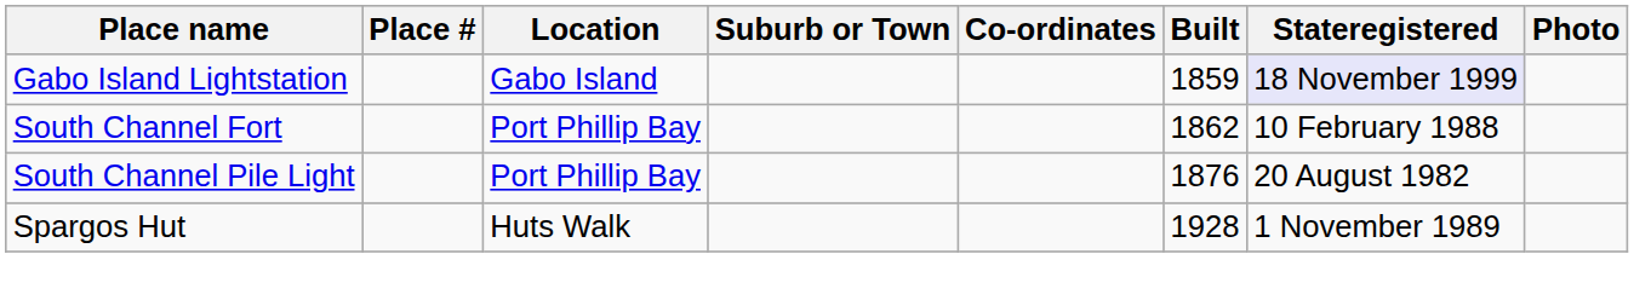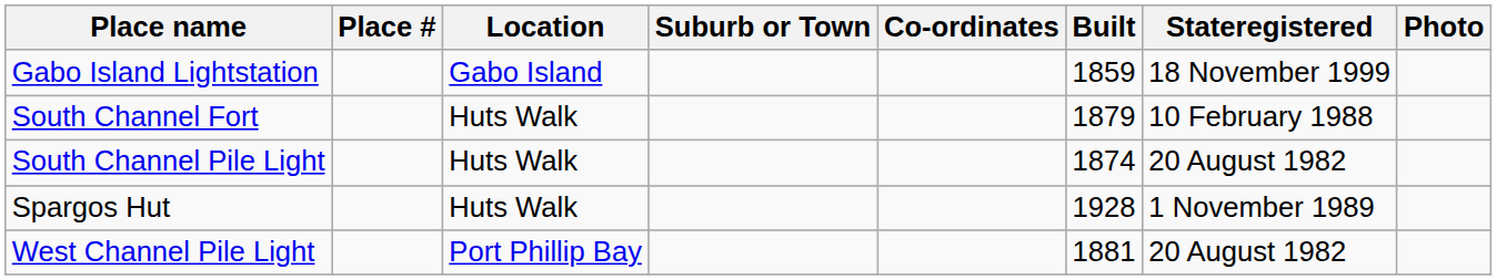 <table class="wikitable sortable">
 <tr>
 <th>Place name</th>
 <th>Place #</th>
 <th>Location</th>
 <th>Suburb or Town</th>
 <th>Co-ordinates</th>
 <th>Built</th>
 <th>Stateregistered</th>
 <th class="unsortable">Photo</th>
 </tr>
 <tr>
 <td><a href='#'>Gabo Island Lightstation</a></td>
 <td></td>
 <td><a href='#'>Gabo Island</a></td>
 <td></td>
 <td></td>
 <td>1859</td>
-<td style="background: lavender;">18 November 1999</td>
+<td>18 November 1999</td>
 <td></td>
 </tr>
 <tr>
 <td><a href='#'>South Channel Fort</a></td>
 <td></td>
-<td><a href='#'>Port Phillip Bay</a></td>
+<td>Huts Walk</td>
 <td></td>
 <td></td>
-<td>1862</td>
+<td>1879</td>
 <td>10 February 1988</td>
 <td></td>
 </tr>
 <tr>
 <td><a href='#'>South Channel Pile Light </a></td>
 <td></td>
-<td><a href='#'>Port Phillip Bay</a></td>
+<td>Huts Walk</td>
 <td></td>
 <td></td>
-<td>1876</td>
+<td>1874</td>
 <td>20 August 1982</td>
 <td></td>
 </tr>
 <tr>
 <td>Spargos Hut</td>
 <td></td>
 <td>Huts Walk</td>
 <td></td>
 <td></td>
 <td>1928</td>
 <td>1 November 1989</td>
 <td></td>
 </tr>
+<tr>
+<td><a href='#'>West Channel Pile Light</a></td>
+<td></td>
+<td><a href='#'>Port Phillip Bay</a></td>
+<td></td>
+<td></td>
+<td>1881</td>
+<td>20 August 1982</td>
+<td></td>
+</tr>
 </table>
